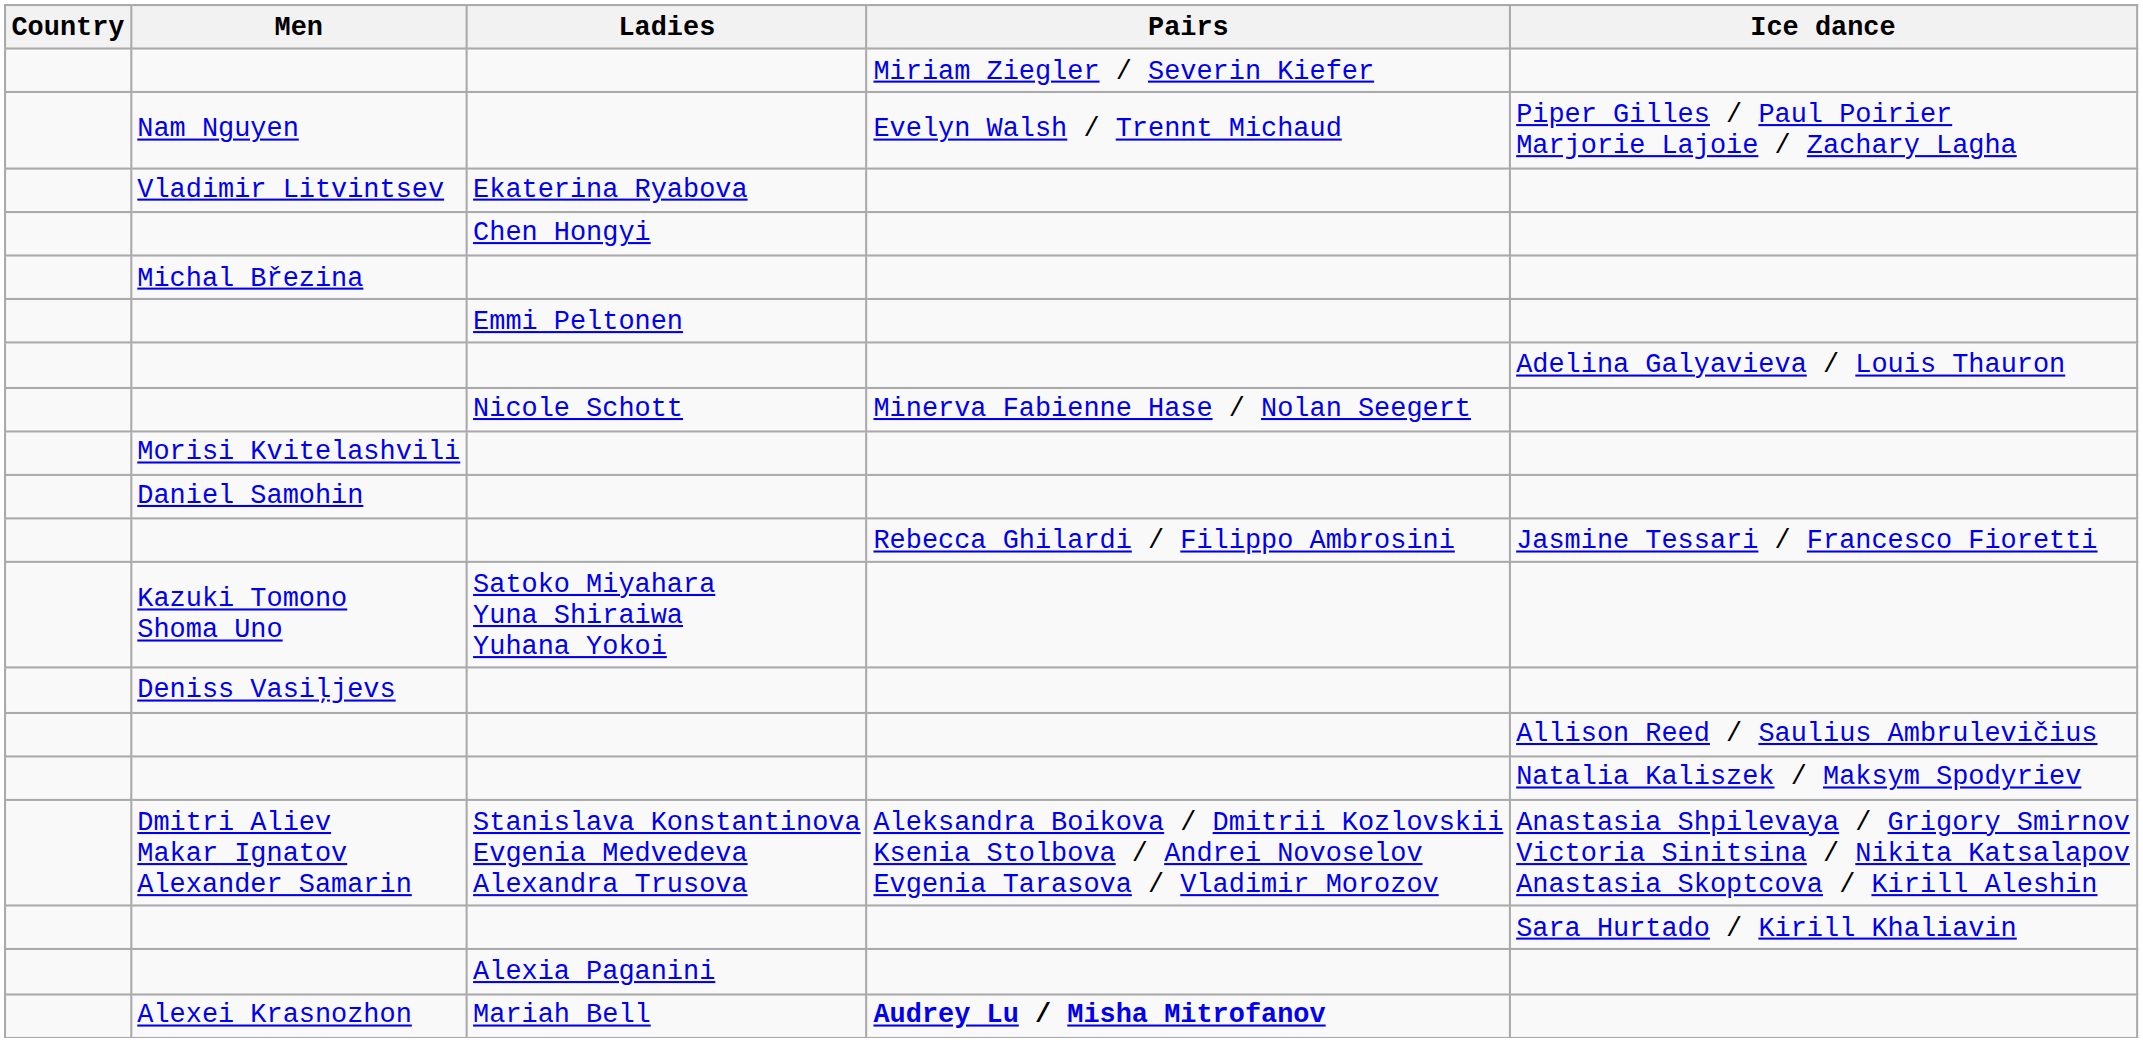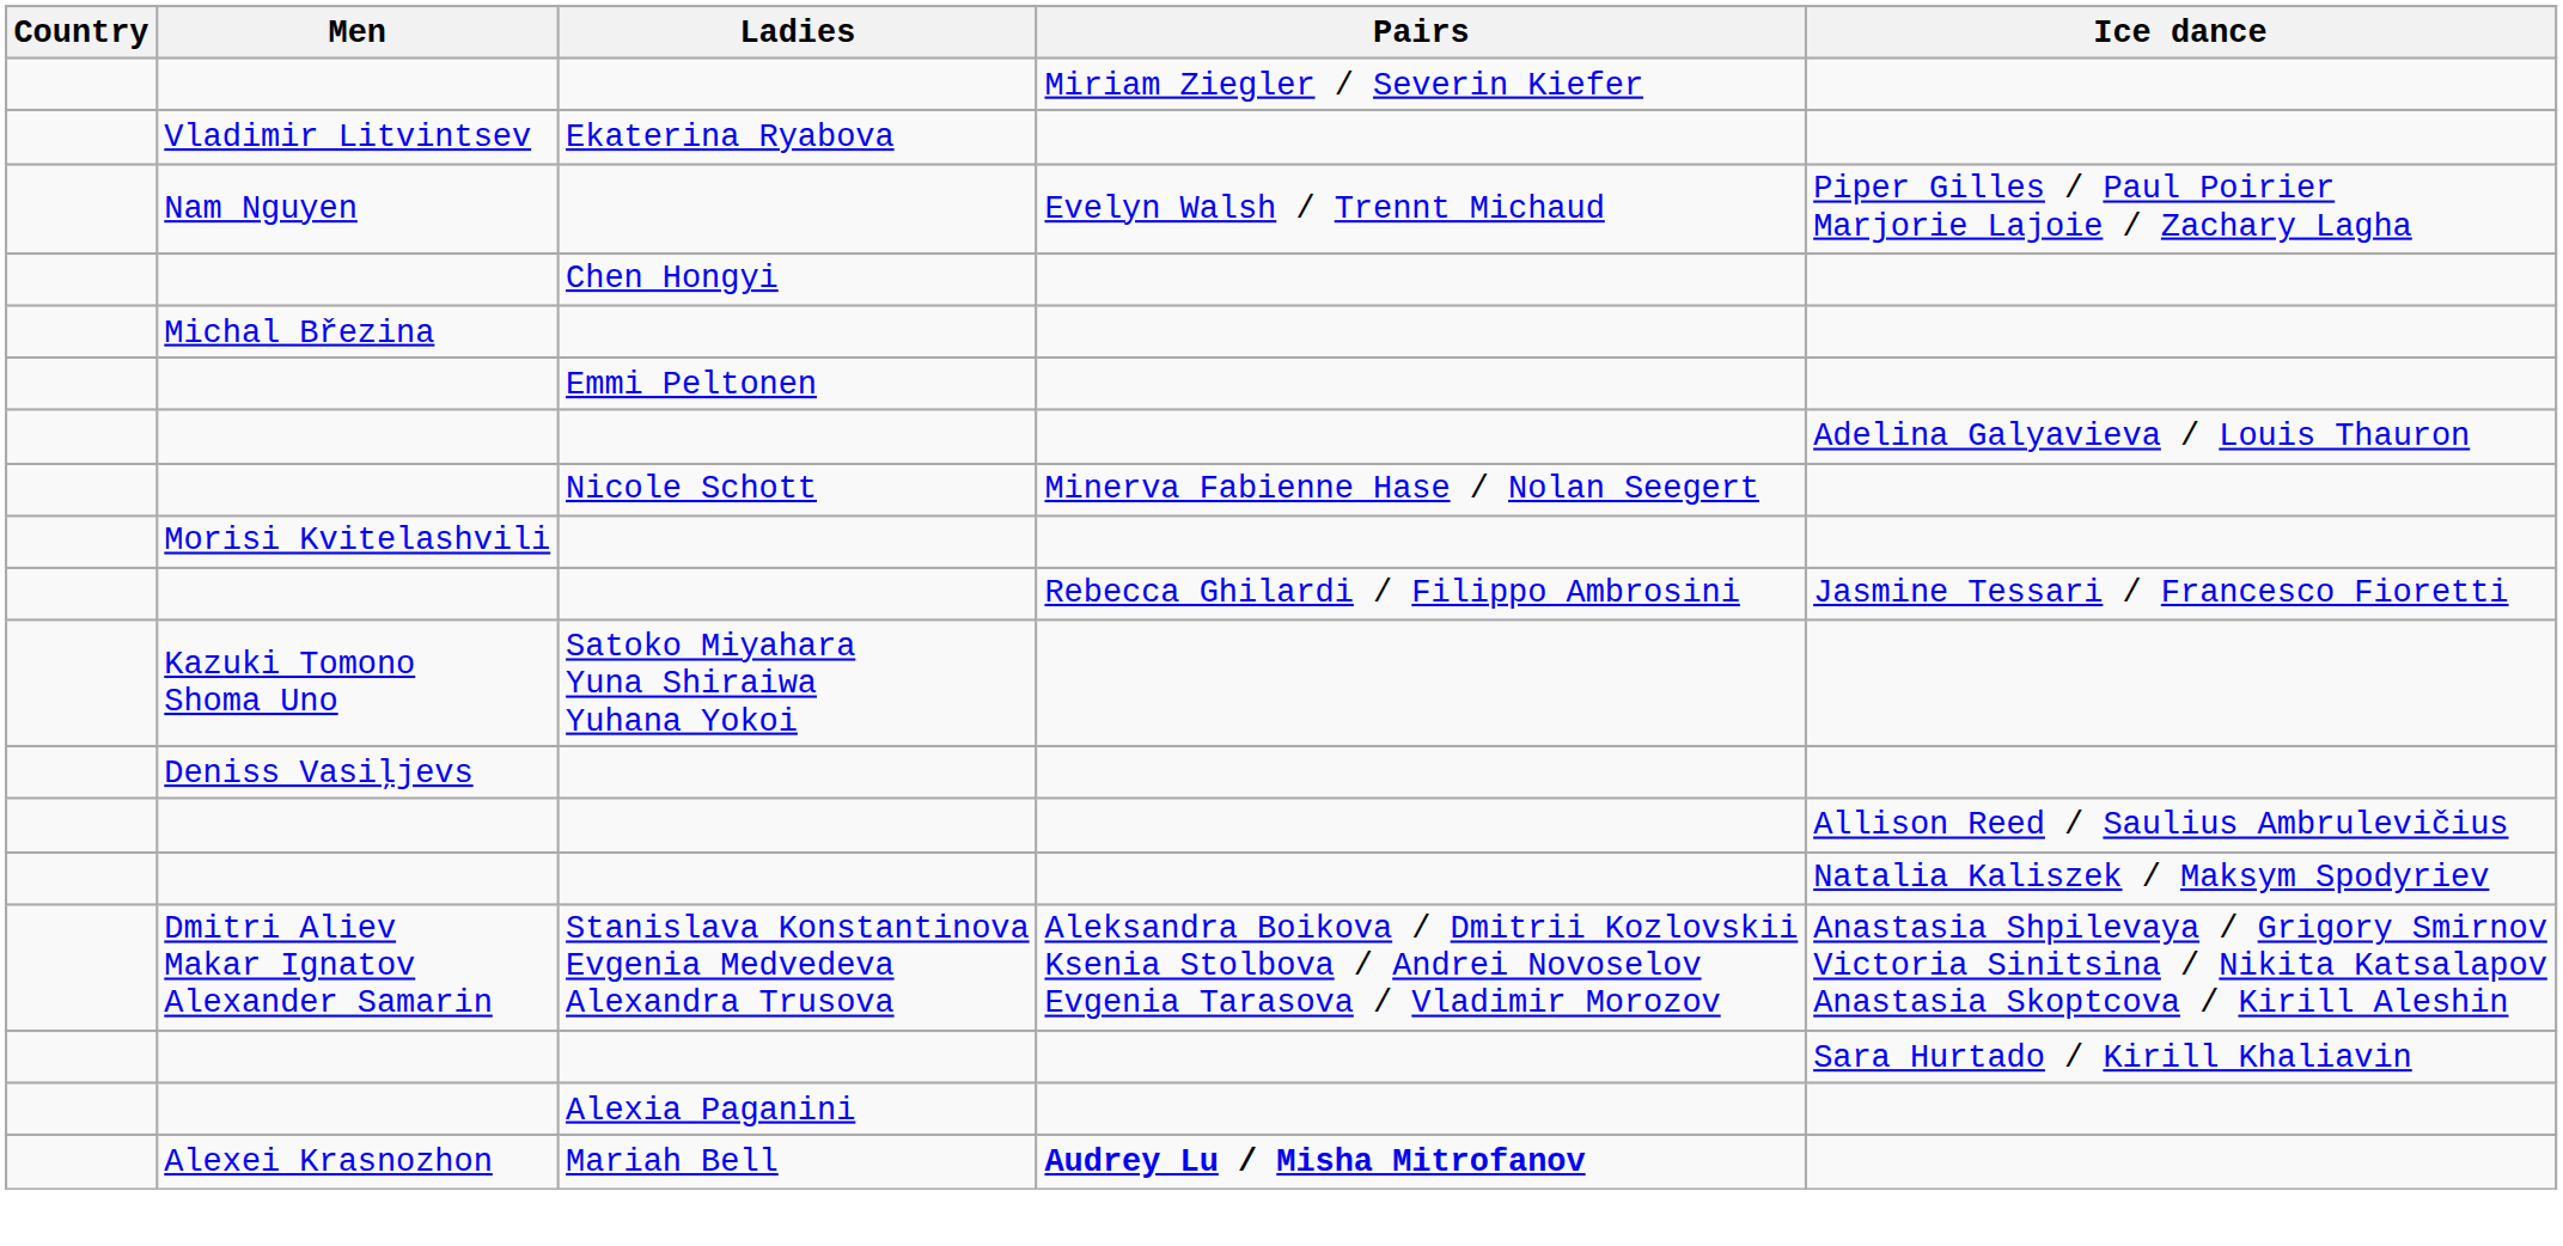 <table class="wikitable">
 <tr>
 <th>Country</th>
 <th>Men</th>
 <th>Ladies</th>
 <th>Pairs</th>
 <th>Ice dance</th>
 </tr>
 <tr>
 <td></td>
 <td></td>
 <td></td>
 <td><a href='#'>Miriam Ziegler</a> / <a href='#'>Severin Kiefer</a></td>
 <td></td>
 </tr>
 <tr>
 <td></td>
+<td><a href='#'>Vladimir Litvintsev</a></td>
+<td><a href='#'>Ekaterina Ryabova</a></td>
+<td></td>
+<td></td>
+</tr>
+<tr>
+<td></td>
 <td><a href='#'>Nam Nguyen</a></td>
 <td></td>
 <td><a href='#'>Evelyn Walsh</a> / <a href='#'>Trennt Michaud</a></td>
 <td><a href='#'>Piper Gilles</a> / <a href='#'>Paul Poirier</a><br><a href='#'>Marjorie Lajoie</a> / <a href='#'>Zachary Lagha</a></td>
-</tr>
-<tr>
-<td></td>
-<td><a href='#'>Vladimir Litvintsev</a></td>
-<td><a href='#'>Ekaterina Ryabova</a></td>
-<td></td>
-<td></td>
 </tr>
 <tr>
 <td></td>
 <td></td>
 <td><a href='#'>Chen Hongyi</a></td>
 <td></td>
 <td></td>
 </tr>
 <tr>
 <td></td>
 <td><a href='#'>Michal Březina</a></td>
 <td></td>
 <td></td>
 <td></td>
 </tr>
 <tr>
 <td></td>
 <td></td>
 <td><a href='#'>Emmi Peltonen</a></td>
 <td></td>
 <td></td>
 </tr>
 <tr>
 <td></td>
 <td></td>
 <td></td>
 <td></td>
 <td><a href='#'>Adelina Galyavieva</a> / <a href='#'>Louis Thauron</a></td>
 </tr>
 <tr>
 <td></td>
 <td></td>
 <td><a href='#'>Nicole Schott</a></td>
 <td><a href='#'>Minerva Fabienne Hase</a> / <a href='#'>Nolan Seegert</a></td>
 <td></td>
 </tr>
 <tr>
 <td></td>
 <td><a href='#'>Morisi Kvitelashvili</a></td>
-<td></td>
-<td></td>
-<td></td>
-</tr>
-<tr>
-<td></td>
-<td><a href='#'>Daniel Samohin</a></td>
 <td></td>
 <td></td>
 <td></td>
 </tr>
 <tr>
 <td></td>
 <td></td>
 <td></td>
 <td><a href='#'>Rebecca Ghilardi</a> / <a href='#'>Filippo Ambrosini</a></td>
 <td><a href='#'>Jasmine Tessari</a> / <a href='#'>Francesco Fioretti</a></td>
 </tr>
 <tr>
 <td></td>
 <td><a href='#'>Kazuki Tomono</a><br><a href='#'>Shoma Uno</a></td>
 <td><a href='#'>Satoko Miyahara</a><br><a href='#'>Yuna Shiraiwa</a><br><a href='#'>Yuhana Yokoi</a></td>
 <td></td>
 <td></td>
 </tr>
 <tr>
 <td></td>
 <td><a href='#'>Deniss Vasiļjevs</a></td>
 <td></td>
 <td></td>
 <td></td>
 </tr>
 <tr>
 <td></td>
 <td></td>
 <td></td>
 <td></td>
 <td><a href='#'>Allison Reed</a> / <a href='#'>Saulius Ambrulevičius</a></td>
 </tr>
 <tr>
 <td></td>
 <td></td>
 <td></td>
 <td></td>
 <td><a href='#'>Natalia Kaliszek</a> / <a href='#'>Maksym Spodyriev</a></td>
 </tr>
 <tr>
 <td></td>
 <td><a href='#'>Dmitri Aliev</a><br><a href='#'>Makar Ignatov</a><br><a href='#'>Alexander Samarin</a></td>
 <td><a href='#'>Stanislava Konstantinova</a><br><a href='#'>Evgenia Medvedeva</a><br><a href='#'>Alexandra Trusova</a></td>
 <td><a href='#'>Aleksandra Boikova</a> / <a href='#'>Dmitrii Kozlovskii</a><br><a href='#'>Ksenia Stolbova</a> / <a href='#'>Andrei Novoselov</a><br><a href='#'>Evgenia Tarasova</a> / <a href='#'>Vladimir Morozov</a></td>
 <td><a href='#'>Anastasia Shpilevaya</a> / <a href='#'>Grigory Smirnov</a><br><a href='#'>Victoria Sinitsina</a> / <a href='#'>Nikita Katsalapov</a><br><a href='#'>Anastasia Skoptcova</a> / <a href='#'>Kirill Aleshin</a></td>
 </tr>
 <tr>
 <td></td>
 <td></td>
 <td></td>
 <td></td>
 <td><a href='#'>Sara Hurtado</a> / <a href='#'>Kirill Khaliavin</a></td>
 </tr>
 <tr>
 <td></td>
 <td></td>
 <td><a href='#'>Alexia Paganini</a></td>
 <td></td>
 <td></td>
 </tr>
 <tr>
 <td></td>
 <td><a href='#'>Alexei Krasnozhon</a></td>
 <td><a href='#'>Mariah Bell</a></td>
 <td><strong><a href='#'>Audrey Lu</a> / <a href='#'>Misha Mitrofanov</a></strong></td>
 <td></td>
 </tr>
 </table>
